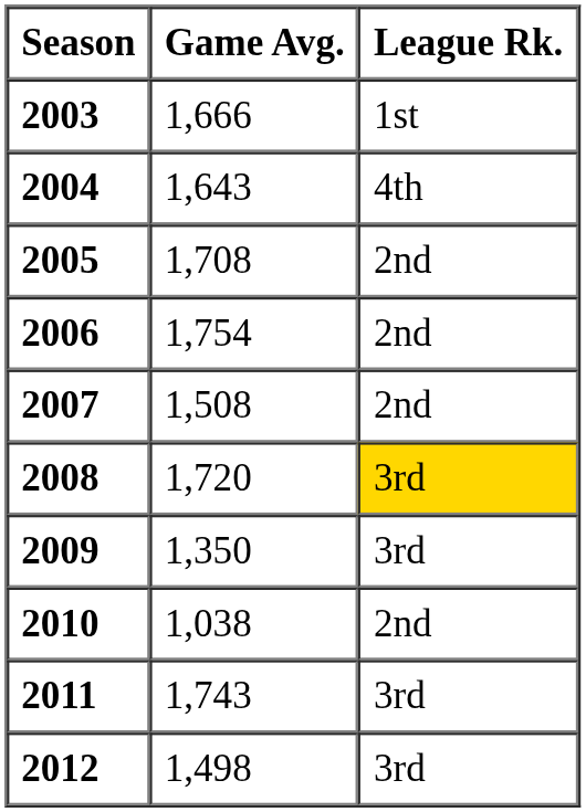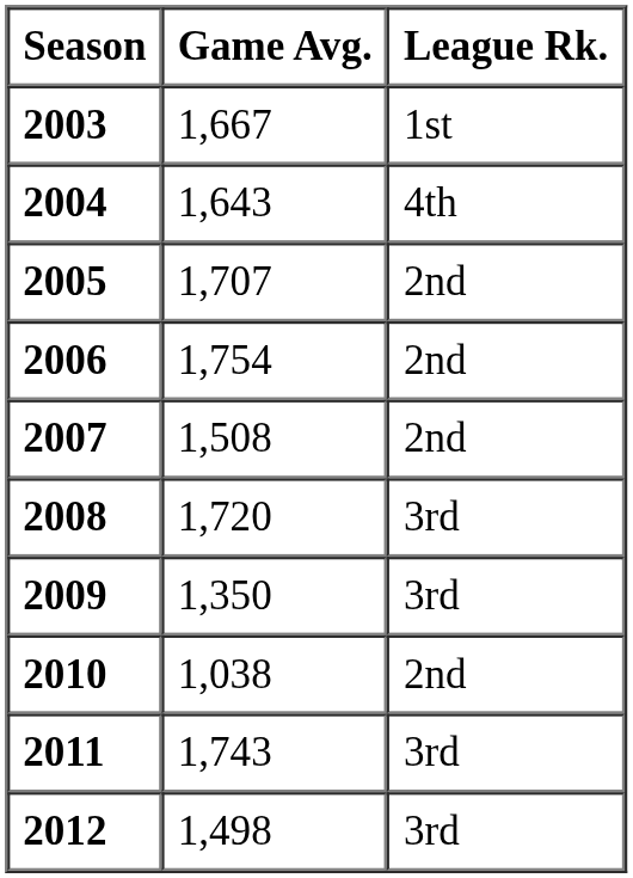 <table border="1" cellpadding="5" cellspacing="0">
 <tr>
 <th>Season</th>
 <th>Game Avg.</th>
 <th>League Rk.</th>
 </tr>
 <tr>
 <td><strong>2003</strong></td>
-<td>1,666</td>
+<td>1,667</td>
 <td>1st</td>
 </tr>
 <tr>
 <td><strong>2004</strong></td>
 <td>1,643</td>
 <td>4th</td>
 </tr>
 <tr>
 <td><strong>2005</strong></td>
-<td>1,708</td>
+<td>1,707</td>
 <td>2nd</td>
 </tr>
 <tr>
 <td><strong>2006</strong></td>
 <td>1,754</td>
 <td>2nd</td>
 </tr>
 <tr>
 <td><strong>2007</strong></td>
 <td>1,508</td>
 <td>2nd</td>
 </tr>
 <tr>
 <td><strong>2008</strong></td>
 <td>1,720</td>
-<td style="background: gold;">3rd</td>
+<td>3rd</td>
 </tr>
 <tr>
 <td><strong>2009</strong></td>
 <td>1,350</td>
 <td>3rd</td>
 </tr>
 <tr>
 <td><strong>2010</strong></td>
 <td>1,038</td>
 <td>2nd</td>
 </tr>
 <tr>
 <td><strong>2011</strong></td>
 <td>1,743</td>
 <td>3rd</td>
 </tr>
 <tr>
 <td><strong>2012</strong></td>
 <td>1,498</td>
 <td>3rd</td>
 </tr>
 </table>
